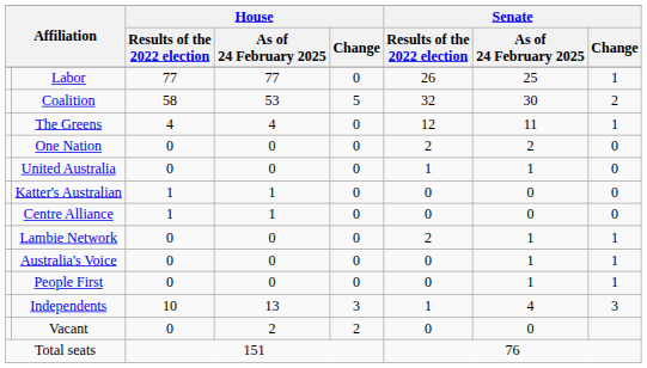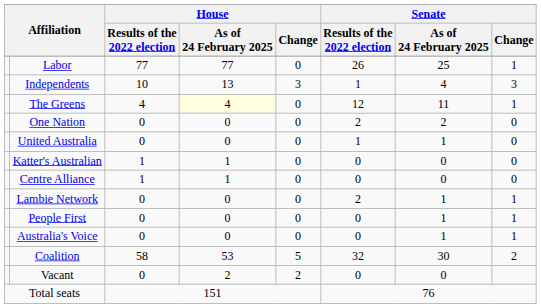 <table class="wikitable" style="text-align: center">
 <tr>
 </tr>
 <tr>
 <th rowspan="2" colspan="2">Affiliation</th>
 <th colspan="3"><a href='#'>House</a></th>
 <th colspan="3"><a href='#'>Senate</a></th>
 </tr>
 <tr>
 <th>Results of the<br><a href='#'>2022 election</a></th>
 <th>As of<br>24 February 2025</th>
 <th>Change</th>
 <th>Results of the<br><a href='#'>2022 election</a></th>
 <th>As of<br>24 February 2025</th>
 <th>Change</th>
 </tr>
 <tr>
 </tr>
 <tr>
 <td bgcolor=></td>
 <td><a href='#'>Labor</a></td>
 <td>77</td>
 <td>77</td>
 <td> 0</td>
 <td>26</td>
 <td>25</td>
 <td> 1</td>
 </tr>
 <tr>
 <td bgcolor=></td>
-<td><a href='#'>Coalition</a></td>
-<td>58</td>
-<td>53</td>
-<td> 5</td>
-<td>32</td>
-<td>30</td>
-<td> 2</td>
+<td><a href='#'>Independents</a></td>
+<td>10</td>
+<td>13</td>
+<td> 3</td>
+<td>1</td>
+<td>4</td>
+<td> 3</td>
 </tr>
 <tr>
 <td bgcolor=></td>
 <td><a href='#'>The Greens</a></td>
 <td>4</td>
-<td>4</td>
+<td style="background: lightyellow;">4</td>
 <td> 0</td>
 <td>12</td>
 <td>11</td>
 <td> 1</td>
 </tr>
 <tr>
 <td bgcolor=></td>
 <td><a href='#'>One Nation</a></td>
 <td>0</td>
 <td>0</td>
 <td> 0</td>
 <td>2</td>
 <td>2</td>
 <td> 0</td>
 </tr>
 <tr>
 <td bgcolor=></td>
 <td><a href='#'>United Australia</a></td>
 <td>0</td>
 <td>0</td>
 <td> 0</td>
 <td>1</td>
 <td>1</td>
 <td> 0</td>
 </tr>
 <tr>
 <td bgcolor=></td>
 <td><a href='#'>Katter's Australian</a></td>
 <td>1</td>
 <td>1</td>
 <td> 0</td>
 <td>0</td>
 <td>0</td>
 <td> 0</td>
 </tr>
 <tr>
 <td bgcolor=></td>
 <td><a href='#'>Centre Alliance</a></td>
 <td>1</td>
 <td>1</td>
 <td> 0</td>
 <td>0</td>
 <td>0</td>
 <td> 0</td>
 </tr>
 <tr>
 <td bgcolor=></td>
 <td><a href='#'>Lambie Network</a></td>
 <td>0</td>
 <td>0</td>
 <td> 0</td>
 <td>2</td>
 <td>1</td>
 <td> 1</td>
 </tr>
 <tr>
 <td bgcolor=></td>
+<td><a href='#'>People First</a></td>
+<td>0</td>
+<td>0</td>
+<td> 0</td>
+<td>0</td>
+<td>1</td>
+<td> 1</td>
+</tr>
+<tr>
+<td bgcolor=></td>
 <td><a href='#'>Australia's Voice</a></td>
 <td>0</td>
 <td>0</td>
 <td> 0</td>
 <td>0</td>
 <td>1</td>
 <td> 1</td>
 </tr>
 <tr>
 <td bgcolor=></td>
-<td><a href='#'>People First</a></td>
-<td>0</td>
-<td>0</td>
-<td> 0</td>
-<td>0</td>
-<td>1</td>
-<td> 1</td>
-</tr>
-<tr>
-<td bgcolor=></td>
-<td><a href='#'>Independents</a></td>
-<td>10</td>
-<td>13</td>
-<td> 3</td>
-<td>1</td>
-<td>4</td>
-<td> 3</td>
+<td><a href='#'>Coalition</a></td>
+<td>58</td>
+<td>53</td>
+<td> 5</td>
+<td>32</td>
+<td>30</td>
+<td> 2</td>
 </tr>
 <tr>
 <td bgcolor=></td>
 <td>Vacant</td>
 <td>0</td>
 <td>2</td>
 <td> 2</td>
 <td>0</td>
 <td>0</td>
 <td></td>
 </tr>
 <tr>
 <td colspan="2">Total seats</td>
 <td colspan="3">151</td>
 <td colspan="3">76</td>
 </tr>
 </table>
